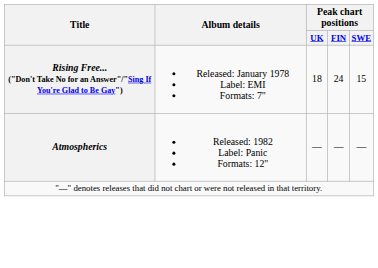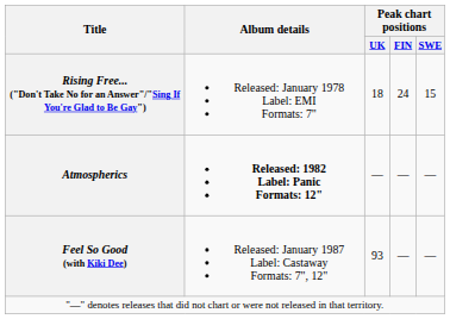 <table class="wikitable plainrowheaders" style="text-align:center;">
 <tr>
 <th rowspan="2" scope="col" style="width:15em;">Title</th>
 <th rowspan="2" scope="col" style="width:15em;">Album details</th>
 <th colspan="3">Peak chart positions</th>
 </tr>
 <tr>
 <th scope="col" style="width:2em;font-size:90%;"><a href='#'>UK</a><br></th>
 <th scope="col" style="width:2em;font-size:90%;"><a href='#'>FIN</a><br></th>
 <th scope="col" style="width:2em;font-size:90%;"><a href='#'>SWE</a><br></th>
 </tr>
 <tr>
 <th scope="row"><em>Rising Free...</em><br><small>("Don't Take No for an Answer"/"<a href='#'>Sing If You're Glad to Be Gay</a>")</small></th>
 <td><br><ul><li>Released: January 1978</li><li>Label: EMI</li><li>Formats: 7"</li></ul></td>
 <td>18</td>
 <td>24</td>
 <td>15</td>
 </tr>
 <tr>
 <th scope="row"><em>Atmospherics</em></th>
-<td><br><ul><li>Released: 1982</li><li>Label: Panic</li><li>Formats: 12"</li></ul></td>
+<td><strong><br><ul><li>Released: 1982</li><li>Label: Panic</li><li>Formats: 12"</li></ul></strong></td>
 <td>—</td>
+<td>—</td>
+<td>—</td>
+</tr>
+<tr>
+<th scope="row"><em>Feel So Good</em><br><small>(with <a href='#'>Kiki Dee</a>)</small></th>
+<td><br><ul><li>Released: January 1987</li><li>Label: Castaway</li><li>Formats: 7", 12"</li></ul></td>
+<td>93</td>
 <td>—</td>
 <td>—</td>
 </tr>
 <tr>
 <td colspan="5" style="font-size:90%">"—" denotes releases that did not chart or were not released in that territory.</td>
 </tr>
 </table>
